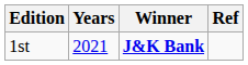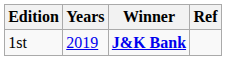 <table class="wikitable plainrowheaders">
 <tr>
 <th>Edition</th>
 <th>Years</th>
 <th>Winner</th>
 <th>Ref</th>
 </tr>
 <tr>
 <td>1st</td>
-<td><a href='#'>2021</a></td>
+<td><a href='#'>2019</a></td>
 <td><strong><a href='#'>J&K Bank</a></strong></td>
 <td></td>
 </tr>
 </table>
